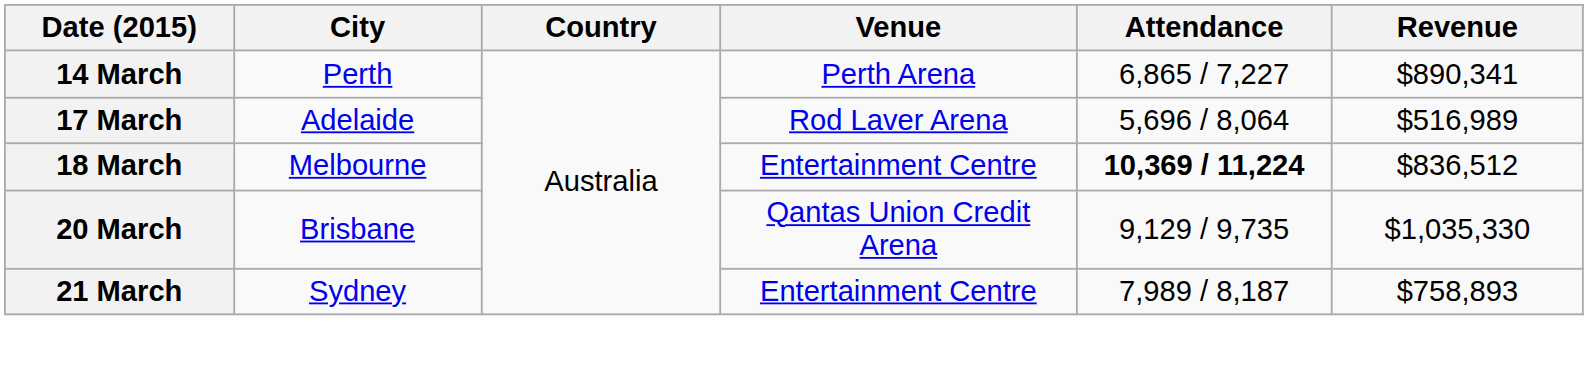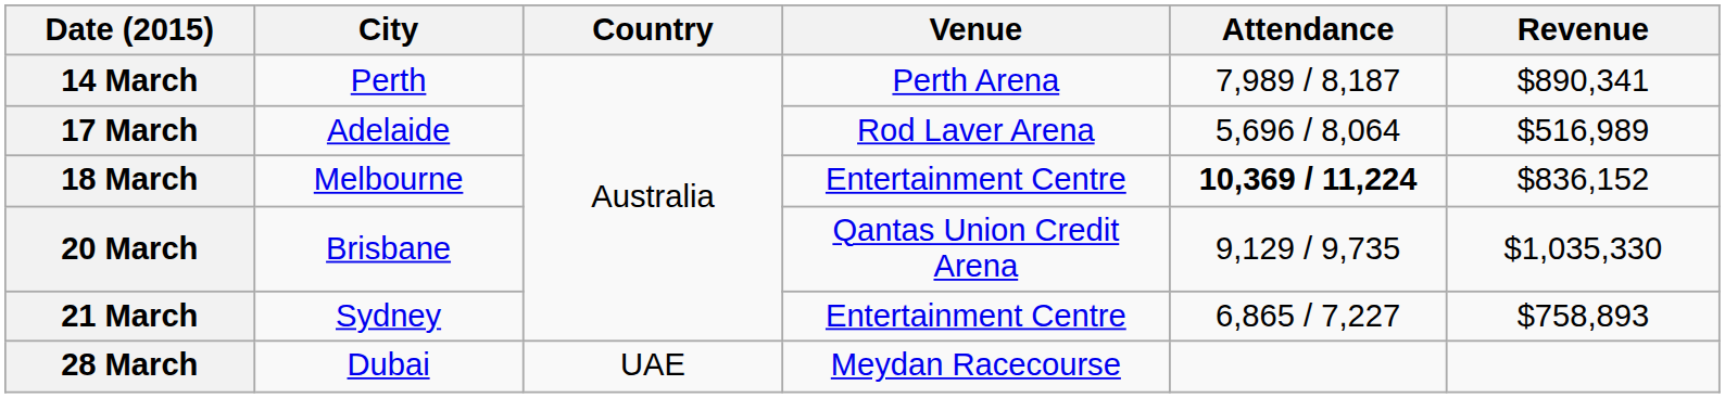 <table class="wikitable plainrowheaders" style="text-align:center;">
 <tr>
 <th scope="col" style="width:10em;">Date (2015)</th>
 <th scope="col" style="width:10em;">City</th>
 <th scope="col" style="width:10em;">Country</th>
 <th scope="col" style="width:15em;">Venue</th>
 <th scope="col" style="width:10em;">Attendance</th>
 <th scope="col" style="width:10em;">Revenue</th>
 </tr>
 <tr>
 <th scope="row" style="text-align:center;">14 March</th>
 <td><a href='#'>Perth</a></td>
 <td rowspan="5">Australia</td>
 <td><a href='#'>Perth Arena</a></td>
-<td>6,865 / 7,227</td>
+<td>7,989 / 8,187</td>
 <td>$890,341</td>
 </tr>
 <tr>
 <th scope="row" style="text-align:center;">17 March</th>
 <td><a href='#'>Adelaide</a></td>
 <td><a href='#'>Rod Laver Arena</a></td>
 <td>5,696 / 8,064</td>
 <td>$516,989</td>
 </tr>
 <tr>
 <th scope="row" style="text-align:center;">18 March</th>
 <td><a href='#'>Melbourne</a></td>
 <td><a href='#'>Entertainment Centre</a></td>
 <td><strong>10,369 / 11,224</strong></td>
-<td>$836,512</td>
+<td>$836,152</td>
 </tr>
 <tr>
 <th scope="row" style="text-align:center;">20 March</th>
 <td><a href='#'>Brisbane</a></td>
 <td><a href='#'>Qantas Union Credit Arena</a></td>
 <td>9,129 / 9,735</td>
 <td>$1,035,330</td>
 </tr>
 <tr>
 <th scope="row" style="text-align:center;">21 March</th>
 <td><a href='#'>Sydney</a></td>
 <td><a href='#'>Entertainment Centre</a></td>
-<td>7,989 / 8,187</td>
+<td>6,865 / 7,227</td>
 <td>$758,893</td>
 </tr>
+<tr>
+<th scope="row" style="text-align:center;">28 March </th>
+<td><a href='#'>Dubai</a></td>
+<td>UAE</td>
+<td><a href='#'>Meydan Racecourse</a></td>
+<td></td>
+<td></td>
+</tr>
 </table>
